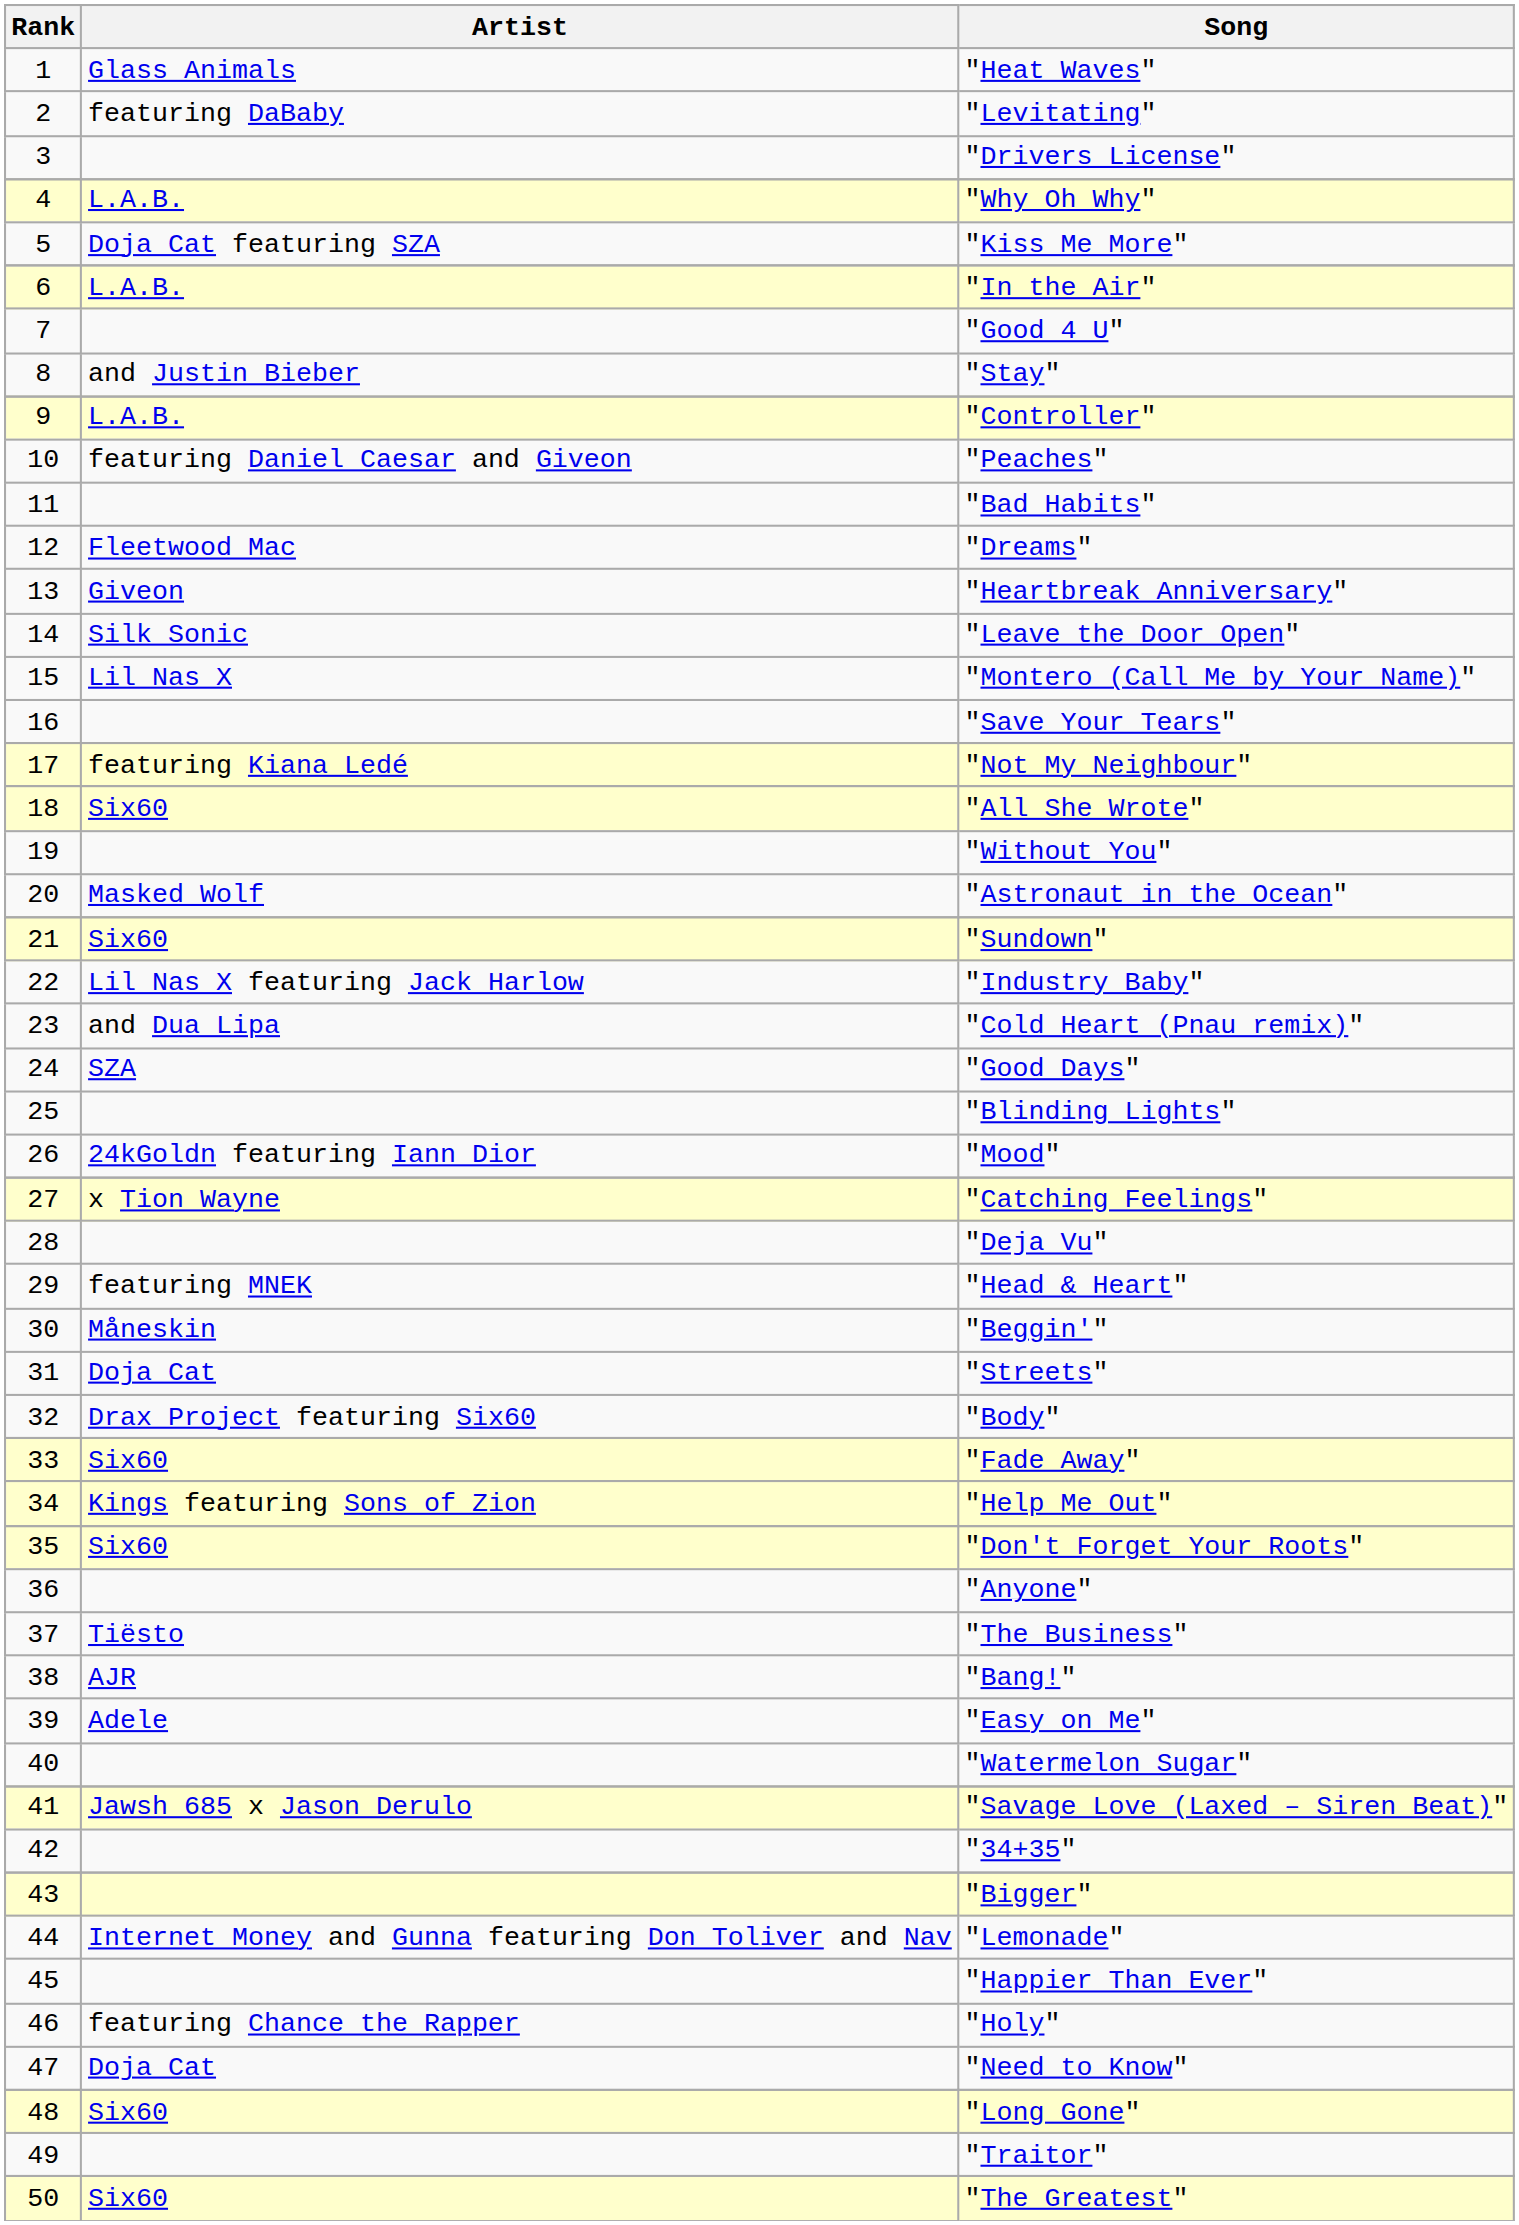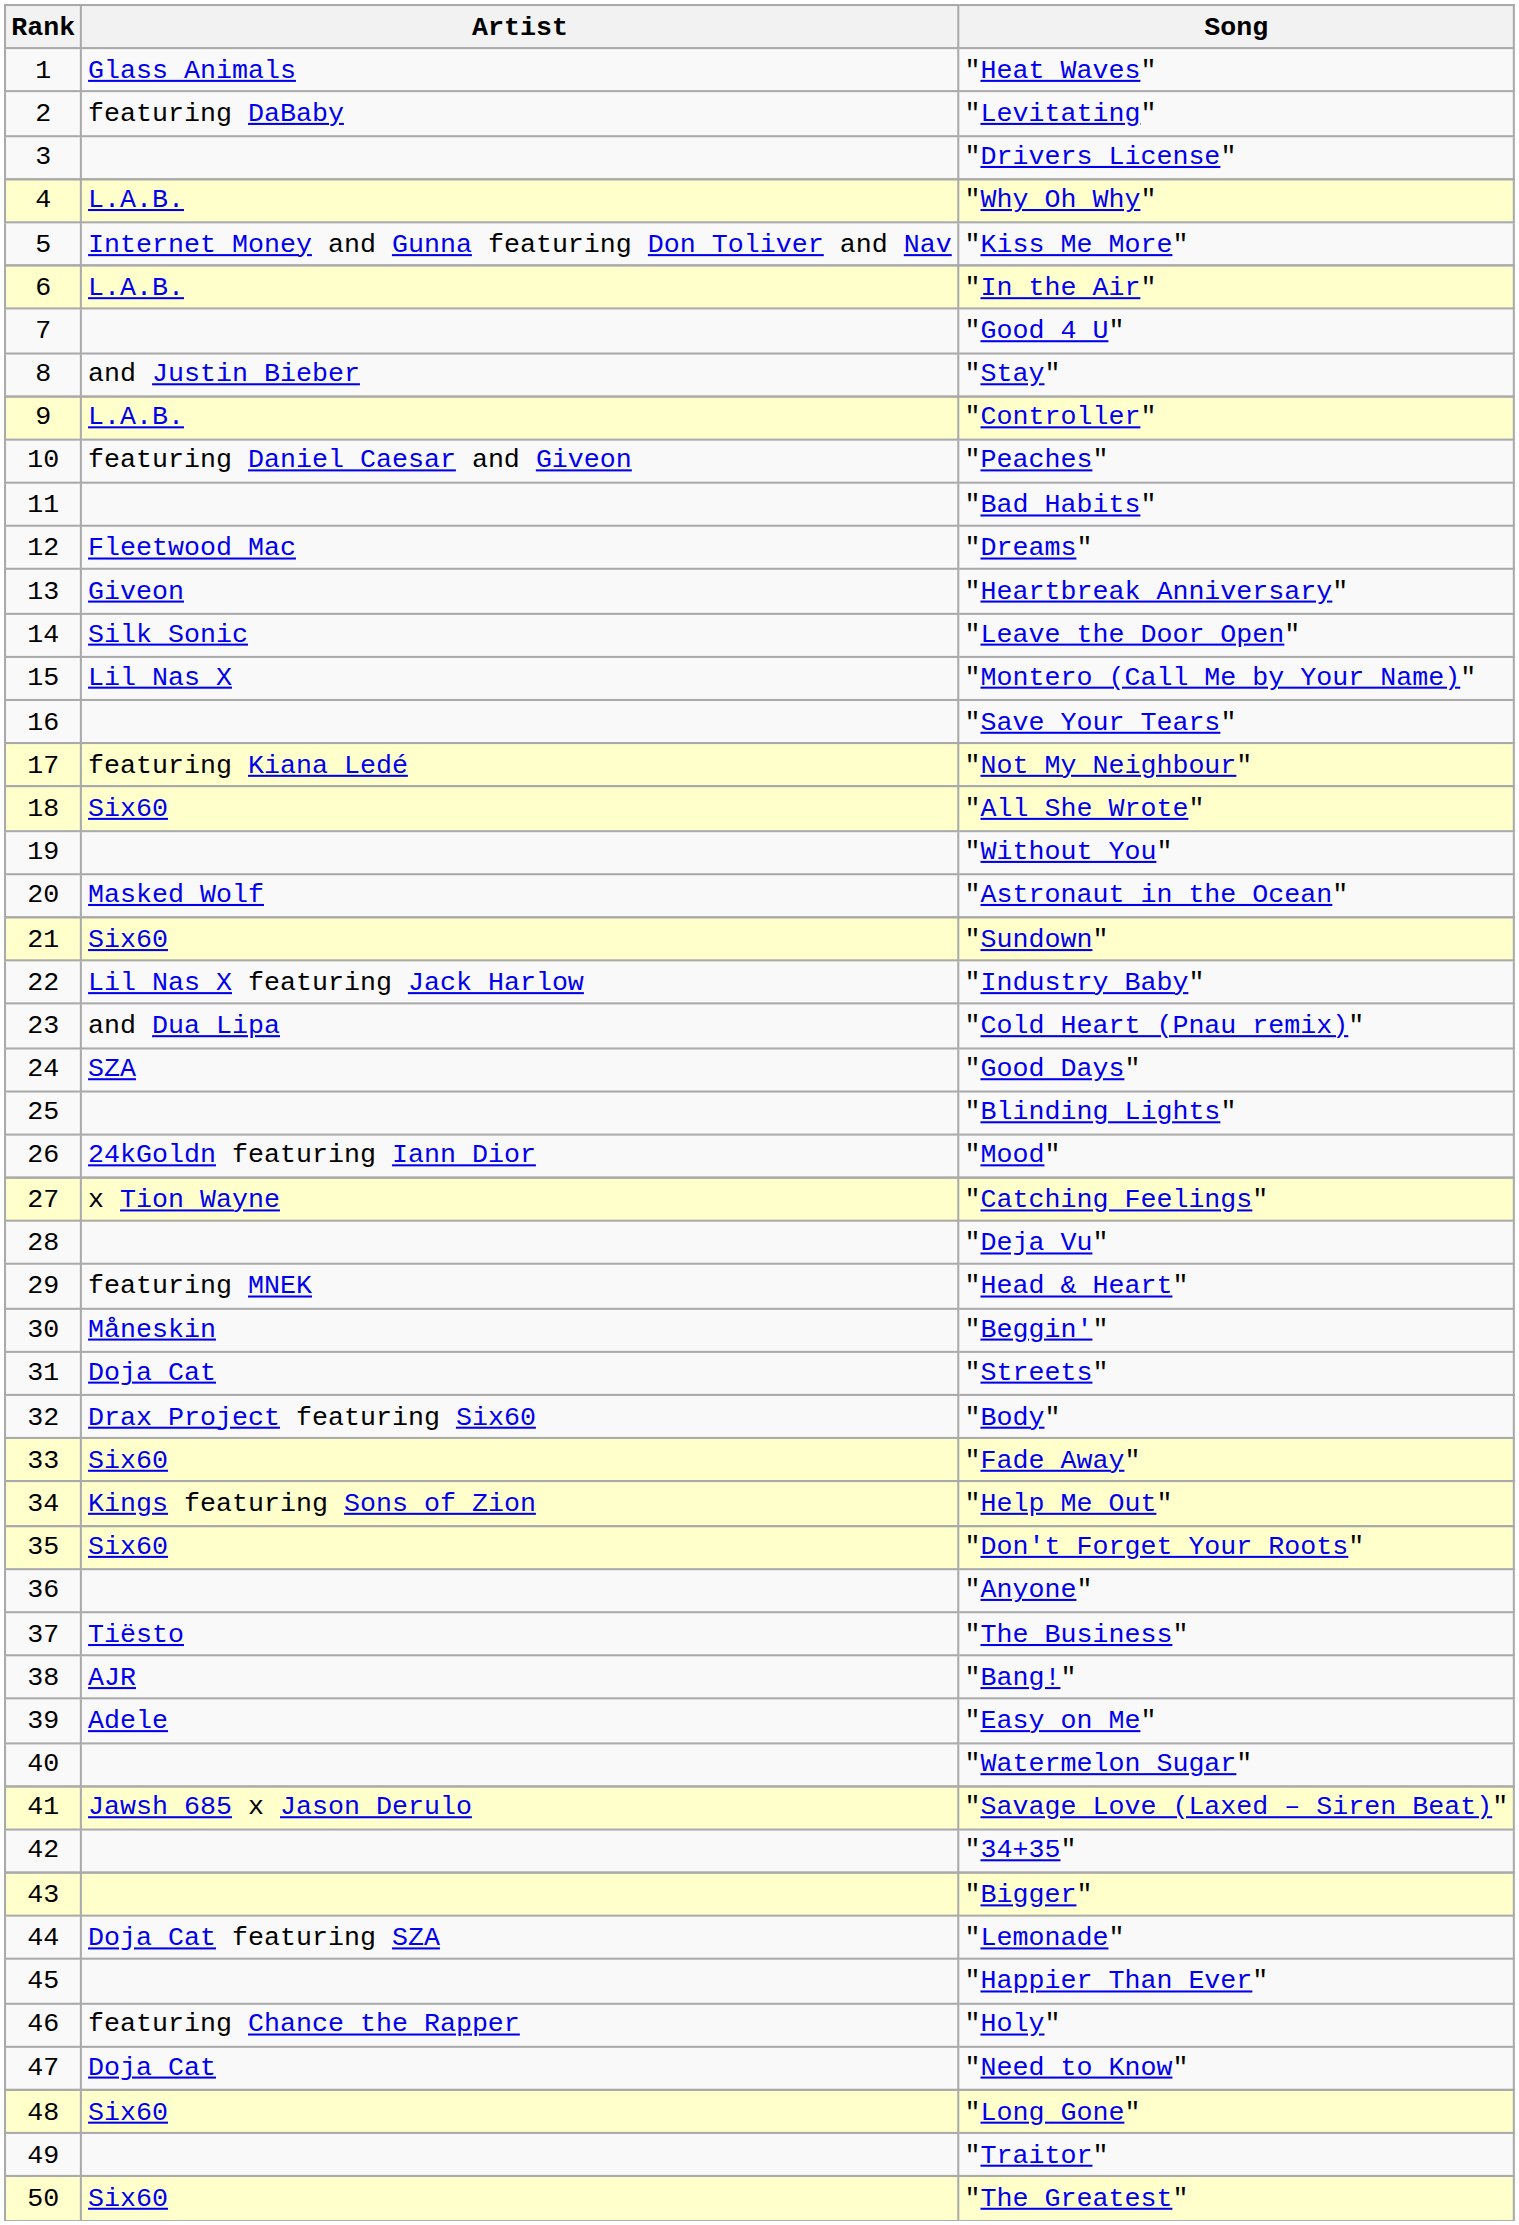 <table class="wikitable sortable">
 <tr>
 <th>Rank</th>
 <th>Artist</th>
 <th>Song</th>
 </tr>
 <tr>
 <td align="center">1</td>
 <td><a href='#'>Glass Animals</a></td>
 <td>"<a href='#'>Heat Waves</a>"</td>
 </tr>
 <tr>
 <td align="center">2</td>
 <td> featuring <a href='#'>DaBaby</a></td>
 <td>"<a href='#'>Levitating</a>"</td>
 </tr>
 <tr>
 <td align="center">3</td>
 <td></td>
 <td>"<a href='#'>Drivers License</a>"</td>
 </tr>
 <tr>
 </tr>
 <tr bgcolor="#FFFFCC">
 <td align="center">4</td>
 <td><a href='#'>L.A.B.</a></td>
 <td>"<a href='#'>Why Oh Why</a>"</td>
 </tr>
 <tr>
 <td align="center">5</td>
-<td><a href='#'>Doja Cat</a> featuring <a href='#'>SZA</a></td>
+<td><a href='#'>Internet Money</a> and <a href='#'>Gunna</a> featuring <a href='#'>Don Toliver</a> and <a href='#'>Nav</a></td>
 <td>"<a href='#'>Kiss Me More</a>"</td>
 </tr>
 <tr>
 </tr>
 <tr bgcolor="#FFFFCC">
 <td align="center">6</td>
 <td><a href='#'>L.A.B.</a></td>
 <td>"<a href='#'>In the Air</a>"</td>
 </tr>
 <tr>
 <td align="center">7</td>
 <td></td>
 <td>"<a href='#'>Good 4 U</a>"</td>
 </tr>
 <tr>
 <td align="center">8</td>
 <td> and <a href='#'>Justin Bieber</a></td>
 <td>"<a href='#'>Stay</a>"</td>
 </tr>
 <tr>
 </tr>
 <tr bgcolor="#FFFFCC">
 <td align="center">9</td>
 <td><a href='#'>L.A.B.</a></td>
 <td>"<a href='#'>Controller</a>"</td>
 </tr>
 <tr>
 <td align="center">10</td>
 <td> featuring <a href='#'>Daniel Caesar</a> and <a href='#'>Giveon</a></td>
 <td>"<a href='#'>Peaches</a>"</td>
 </tr>
 <tr>
 <td align="center">11</td>
 <td></td>
 <td>"<a href='#'>Bad Habits</a>"</td>
 </tr>
 <tr>
 <td align="center">12</td>
 <td><a href='#'>Fleetwood Mac</a></td>
 <td>"<a href='#'>Dreams</a>"</td>
 </tr>
 <tr>
 <td align="center">13</td>
 <td><a href='#'>Giveon</a></td>
 <td>"<a href='#'>Heartbreak Anniversary</a>"</td>
 </tr>
 <tr>
 <td align="center">14</td>
 <td><a href='#'>Silk Sonic</a></td>
 <td>"<a href='#'>Leave the Door Open</a>"</td>
 </tr>
 <tr>
 <td align="center">15</td>
 <td><a href='#'>Lil Nas X</a></td>
 <td>"<a href='#'>Montero (Call Me by Your Name)</a>"</td>
 </tr>
 <tr>
 <td align="center">16</td>
 <td></td>
 <td>"<a href='#'>Save Your Tears</a>"</td>
 </tr>
 <tr>
 </tr>
 <tr bgcolor="#FFFFCC">
 <td align="center">17</td>
 <td> featuring <a href='#'>Kiana Ledé</a></td>
 <td>"<a href='#'>Not My Neighbour</a>"</td>
 </tr>
 <tr>
 </tr>
 <tr bgcolor="#FFFFCC">
 <td align="center">18</td>
 <td><a href='#'>Six60</a></td>
 <td>"<a href='#'>All She Wrote</a>"</td>
 </tr>
 <tr>
 <td align="center">19</td>
 <td></td>
 <td>"<a href='#'>Without You</a>"</td>
 </tr>
 <tr>
 <td align="center">20</td>
 <td><a href='#'>Masked Wolf</a></td>
 <td>"<a href='#'>Astronaut in the Ocean</a>"</td>
 </tr>
 <tr>
 </tr>
 <tr bgcolor="#FFFFCC">
 <td align="center">21</td>
 <td><a href='#'>Six60</a></td>
 <td>"<a href='#'>Sundown</a>"</td>
 </tr>
 <tr>
 <td align="center">22</td>
 <td><a href='#'>Lil Nas X</a> featuring <a href='#'>Jack Harlow</a></td>
 <td>"<a href='#'>Industry Baby</a>"</td>
 </tr>
 <tr>
 <td align="center">23</td>
 <td> and <a href='#'>Dua Lipa</a></td>
 <td>"<a href='#'>Cold Heart (Pnau remix)</a>"</td>
 </tr>
 <tr>
 <td align="center">24</td>
 <td><a href='#'>SZA</a></td>
 <td>"<a href='#'>Good Days</a>"</td>
 </tr>
 <tr>
 <td align="center">25</td>
 <td></td>
 <td>"<a href='#'>Blinding Lights</a>"</td>
 </tr>
 <tr>
 <td align="center">26</td>
 <td><a href='#'>24kGoldn</a> featuring <a href='#'>Iann Dior</a></td>
 <td>"<a href='#'>Mood</a>"</td>
 </tr>
 <tr>
 </tr>
 <tr bgcolor="#FFFFCC">
 <td align="center">27</td>
 <td> x <a href='#'>Tion Wayne</a></td>
 <td>"<a href='#'>Catching Feelings</a>"</td>
 </tr>
 <tr>
 <td align="center">28</td>
 <td></td>
 <td>"<a href='#'>Deja Vu</a>"</td>
 </tr>
 <tr>
 <td align="center">29</td>
 <td> featuring <a href='#'>MNEK</a></td>
 <td>"<a href='#'>Head & Heart</a>"</td>
 </tr>
 <tr>
 <td align="center">30</td>
 <td><a href='#'>Måneskin</a></td>
 <td>"<a href='#'>Beggin'</a>"</td>
 </tr>
 <tr>
 <td align="center">31</td>
 <td><a href='#'>Doja Cat</a></td>
 <td>"<a href='#'>Streets</a>"</td>
 </tr>
 <tr>
 <td align="center">32</td>
 <td><a href='#'>Drax Project</a> featuring <a href='#'>Six60</a></td>
 <td>"<a href='#'>Body</a>"</td>
 </tr>
 <tr>
 </tr>
 <tr bgcolor="#FFFFCC">
 <td align="center">33</td>
 <td><a href='#'>Six60</a></td>
 <td>"<a href='#'>Fade Away</a>"</td>
 </tr>
 <tr>
 </tr>
 <tr bgcolor="#FFFFCC">
 <td align="center">34</td>
 <td><a href='#'>Kings</a> featuring <a href='#'>Sons of Zion</a></td>
 <td>"<a href='#'>Help Me Out</a>"</td>
 </tr>
 <tr>
 </tr>
 <tr bgcolor="#FFFFCC">
 <td align="center">35</td>
 <td><a href='#'>Six60</a></td>
 <td>"<a href='#'>Don't Forget Your Roots</a>"</td>
 </tr>
 <tr>
 <td align="center">36</td>
 <td></td>
 <td>"<a href='#'>Anyone</a>"</td>
 </tr>
 <tr>
 <td align="center">37</td>
 <td><a href='#'>Tiësto</a></td>
 <td>"<a href='#'>The Business</a>"</td>
 </tr>
 <tr>
 <td align="center">38</td>
 <td><a href='#'>AJR</a></td>
 <td>"<a href='#'>Bang!</a>"</td>
 </tr>
 <tr>
 <td align="center">39</td>
 <td><a href='#'>Adele</a></td>
 <td>"<a href='#'>Easy on Me</a>"</td>
 </tr>
 <tr>
 <td align="center">40</td>
 <td></td>
 <td>"<a href='#'>Watermelon Sugar</a>"</td>
 </tr>
 <tr>
 </tr>
 <tr bgcolor="#FFFFCC">
 <td align="center">41</td>
 <td><a href='#'>Jawsh 685</a> x <a href='#'>Jason Derulo</a></td>
 <td>"<a href='#'>Savage Love (Laxed – Siren Beat)</a>"</td>
 </tr>
 <tr>
 <td align="center">42</td>
 <td></td>
 <td>"<a href='#'>34+35</a>"</td>
 </tr>
 <tr>
 </tr>
 <tr bgcolor="#FFFFCC">
 <td align="center">43</td>
 <td></td>
 <td>"<a href='#'>Bigger</a>"</td>
 </tr>
 <tr>
 <td align="center">44</td>
-<td><a href='#'>Internet Money</a> and <a href='#'>Gunna</a> featuring <a href='#'>Don Toliver</a> and <a href='#'>Nav</a></td>
+<td><a href='#'>Doja Cat</a> featuring <a href='#'>SZA</a></td>
 <td>"<a href='#'>Lemonade</a>"</td>
 </tr>
 <tr>
 <td align="center">45</td>
 <td></td>
 <td>"<a href='#'>Happier Than Ever</a>"</td>
 </tr>
 <tr>
 <td align="center">46</td>
 <td> featuring <a href='#'>Chance the Rapper</a></td>
 <td>"<a href='#'>Holy</a>"</td>
 </tr>
 <tr>
 <td align="center">47</td>
 <td><a href='#'>Doja Cat</a></td>
 <td>"<a href='#'>Need to Know</a>"</td>
 </tr>
 <tr>
 </tr>
 <tr bgcolor="#FFFFCC">
 <td align="center">48</td>
 <td><a href='#'>Six60</a></td>
 <td>"<a href='#'>Long Gone</a>"</td>
 </tr>
 <tr>
 <td align="center">49</td>
 <td></td>
 <td>"<a href='#'>Traitor</a>"</td>
 </tr>
 <tr>
 </tr>
 <tr bgcolor="#FFFFCC">
 <td align="center">50</td>
 <td><a href='#'>Six60</a></td>
 <td>"<a href='#'>The Greatest</a>"</td>
 </tr>
 </table>
